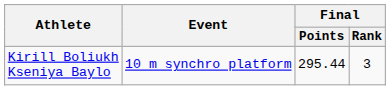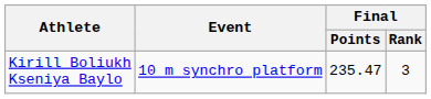 <table class=wikitable style="font-size:90%">
 <tr>
 <th rowspan="2">Athlete</th>
 <th rowspan="2">Event</th>
 <th colspan="2">Final</th>
 </tr>
 <tr style="font-size:95%">
 <th>Points</th>
 <th>Rank</th>
 </tr>
 <tr align=center>
 <td align=left><a href='#'>Kirill Boliukh</a><br> <a href='#'>Kseniya Baylo</a></td>
 <td align=left><a href='#'>10 m synchro platform</a></td>
-<td>295.44</td>
+<td>235.47</td>
 <td>3</td>
 </tr>
 </table>
